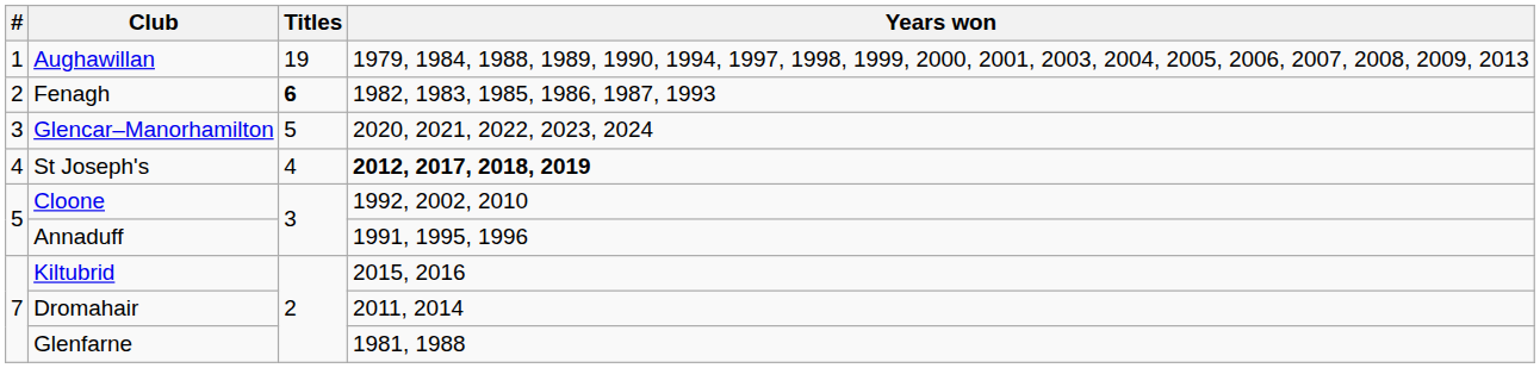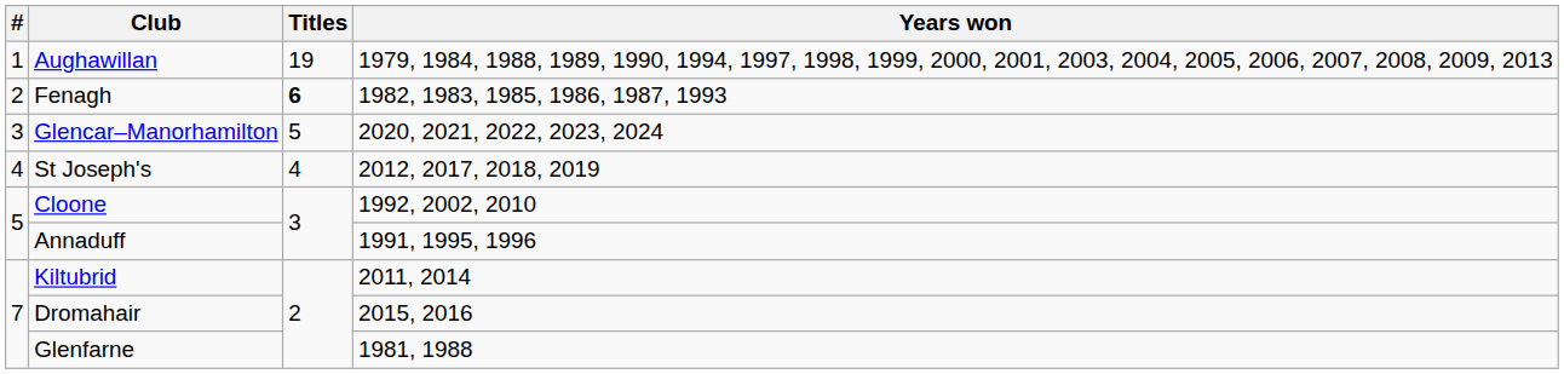 <table class="wikitable" border="1">
 <tr>
 <th>#</th>
 <th>Club</th>
 <th>Titles</th>
 <th>Years won</th>
 </tr>
 <tr>
 <td>1</td>
 <td><a href='#'>Aughawillan</a></td>
 <td>19</td>
 <td>1979, 1984, 1988, 1989, 1990, 1994, 1997, 1998, 1999, 2000, 2001, 2003, 2004, 2005, 2006, 2007, 2008, 2009, 2013</td>
 </tr>
 <tr>
 <td>2</td>
 <td>Fenagh</td>
 <td><strong>6</strong></td>
 <td>1982, 1983, 1985, 1986, 1987, 1993</td>
 </tr>
 <tr>
 <td>3</td>
 <td><a href='#'>Glencar–Manorhamilton</a></td>
 <td>5</td>
 <td>2020, 2021, 2022, 2023, 2024</td>
 </tr>
 <tr>
 <td>4</td>
 <td>St Joseph's</td>
 <td>4</td>
-<td><strong>2012, 2017, 2018, 2019</strong></td>
+<td>2012, 2017, 2018, 2019</td>
 </tr>
 <tr>
 <td rowspan=2>5</td>
 <td><a href='#'>Cloone</a></td>
 <td rowspan=2>3</td>
 <td>1992, 2002, 2010</td>
 </tr>
 <tr>
 <td>Annaduff</td>
 <td>1991, 1995, 1996</td>
 </tr>
 <tr>
 <td rowspan=3>7</td>
 <td><a href='#'>Kiltubrid</a></td>
 <td rowspan=3>2</td>
-<td>2015, 2016</td>
+<td>2011, 2014</td>
 </tr>
 <tr>
 <td>Dromahair</td>
-<td>2011, 2014</td>
+<td>2015, 2016</td>
 </tr>
 <tr>
 <td>Glenfarne</td>
 <td>1981, 1988</td>
 </tr>
 </table>
